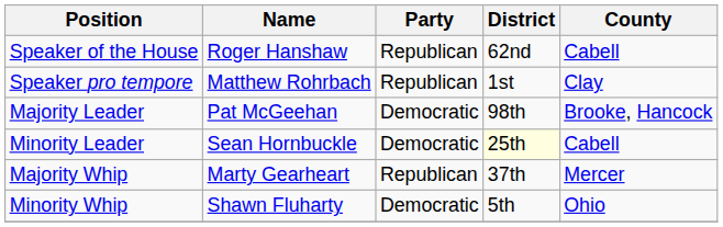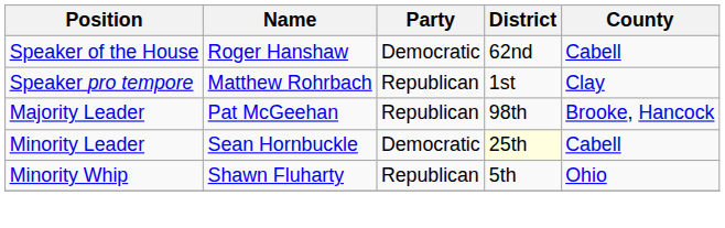 <table class="wikitable">
 <tr>
 <th>Position</th>
 <th>Name</th>
 <th>Party</th>
 <th>District</th>
 <th>County</th>
 </tr>
 <tr>
 <td><a href='#'>Speaker of the House</a></td>
 <td><a href='#'>Roger Hanshaw</a></td>
-<td>Republican</td>
+<td>Democratic</td>
 <td>62nd</td>
 <td><a href='#'>Cabell</a></td>
 </tr>
 <tr>
 <td><a href='#'>Speaker <em>pro tempore</em></a></td>
 <td><a href='#'>Matthew Rohrbach</a></td>
 <td>Republican</td>
 <td>1st</td>
 <td><a href='#'>Clay</a></td>
 </tr>
 <tr>
 <td><a href='#'>Majority Leader</a></td>
 <td><a href='#'>Pat McGeehan</a></td>
-<td>Democratic</td>
+<td>Republican</td>
 <td>98th</td>
 <td><a href='#'>Brooke</a>, <a href='#'>Hancock</a></td>
 </tr>
 <tr>
 <td><a href='#'>Minority Leader</a></td>
 <td><a href='#'>Sean Hornbuckle</a></td>
 <td>Democratic</td>
 <td style="background: lightyellow;">25th</td>
 <td><a href='#'>Cabell</a></td>
 </tr>
 <tr>
-<td><a href='#'>Majority Whip</a></td>
-<td><a href='#'>Marty Gearheart</a></td>
-<td>Republican</td>
-<td>37th</td>
-<td><a href='#'>Mercer</a></td>
-</tr>
-<tr>
 <td><a href='#'>Minority Whip</a></td>
 <td><a href='#'>Shawn Fluharty</a></td>
-<td>Democratic</td>
+<td>Republican</td>
 <td>5th</td>
 <td><a href='#'>Ohio</a></td>
 </tr>
 <tr>
 </tr>
 </table>
